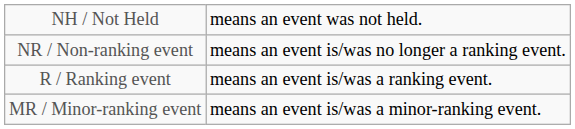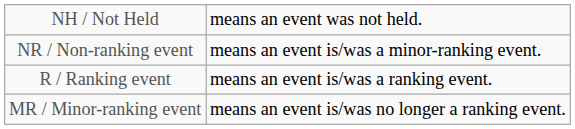 <table class="wikitable" style="font-size:90%">
 <tr>
 <td style="text-align:center; color:#555555;" colspan="4">NH / Not Held</td>
 <td>means an event was not held.</td>
 </tr>
 <tr>
 <td style="text-align:center; color:#555555;" colspan="4">NR / Non-ranking event</td>
-<td>means an event is/was no longer a ranking event.</td>
+<td>means an event is/was a minor-ranking event.</td>
 </tr>
 <tr>
 <td style="text-align:center; color:#555555;" colspan="4">R / Ranking event</td>
 <td>means an event is/was a ranking event.</td>
 </tr>
 <tr>
 <td style="text-align:center; color:#555555;" colspan="4">MR / Minor-ranking event</td>
-<td>means an event is/was a minor-ranking event.</td>
+<td>means an event is/was no longer a ranking event.</td>
 </tr>
 </table>
